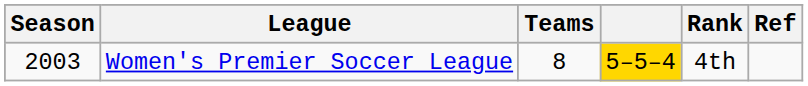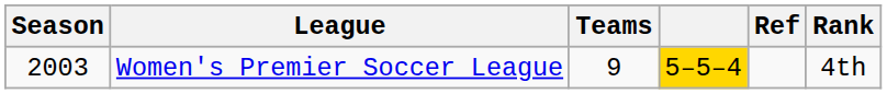 <table class="wikitable" style="text-align: center;">
 <tr>
 <th>Season</th>
 <th>League</th>
 <th>Teams</th>
 <th></th>
+<th>Ref</th>
 <th>Rank</th>
-<th>Ref</th>
 </tr>
 <tr>
 <td>2003</td>
 <td><a href='#'>Women's Premier Soccer League</a></td>
-<td>8</td>
+<td>9</td>
 <td style="background: gold;">5–5–4</td>
+<td></td>
 <td>4th</td>
-<td></td>
 </tr>
 </table>
